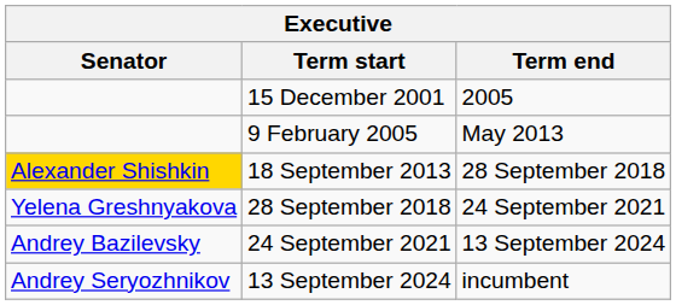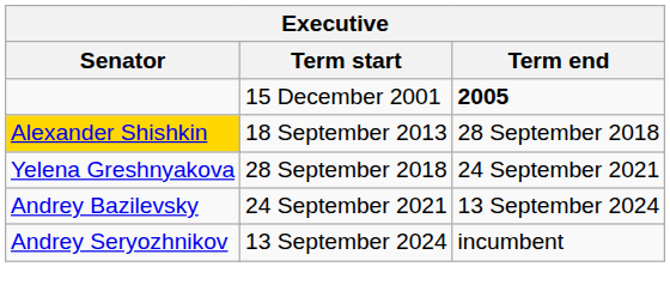 <table class="wikitable sortable">
 <tr>
 <th colspan=3>Executive</th>
 </tr>
 <tr>
 <th>Senator</th>
 <th>Term start</th>
 <th>Term end</th>
 </tr>
 <tr>
 <td></td>
 <td>15 December 2001</td>
-<td>2005</td>
-</tr>
-<tr>
-<td></td>
-<td>9 February 2005</td>
-<td>May 2013</td>
+<td><strong>2005</strong></td>
 </tr>
 <tr>
 <td style="background: gold;"><a href='#'>Alexander Shishkin</a></td>
 <td>18 September 2013</td>
 <td>28 September 2018</td>
 </tr>
 <tr>
 <td><a href='#'>Yelena Greshnyakova</a></td>
 <td>28 September 2018</td>
 <td>24 September 2021</td>
 </tr>
 <tr>
 <td><a href='#'>Andrey Bazilevsky</a></td>
 <td>24 September 2021</td>
 <td>13 September 2024</td>
 </tr>
 <tr>
 <td><a href='#'>Andrey Seryozhnikov</a></td>
 <td>13 September 2024</td>
 <td>incumbent</td>
 </tr>
 </table>
